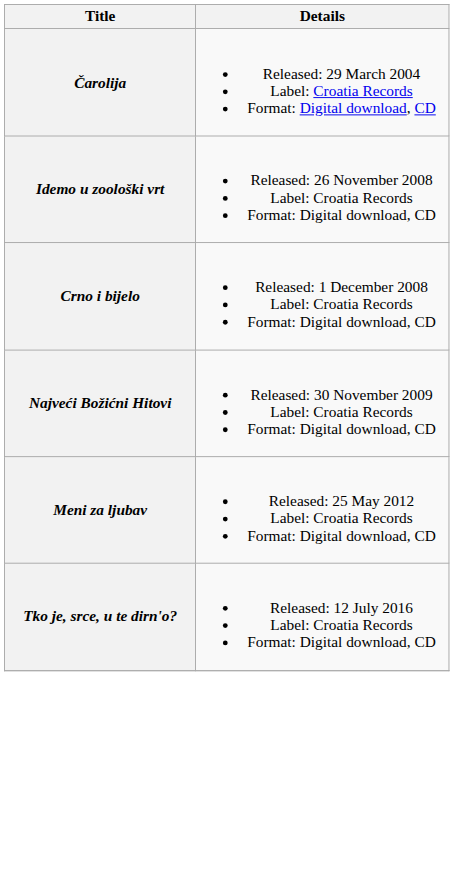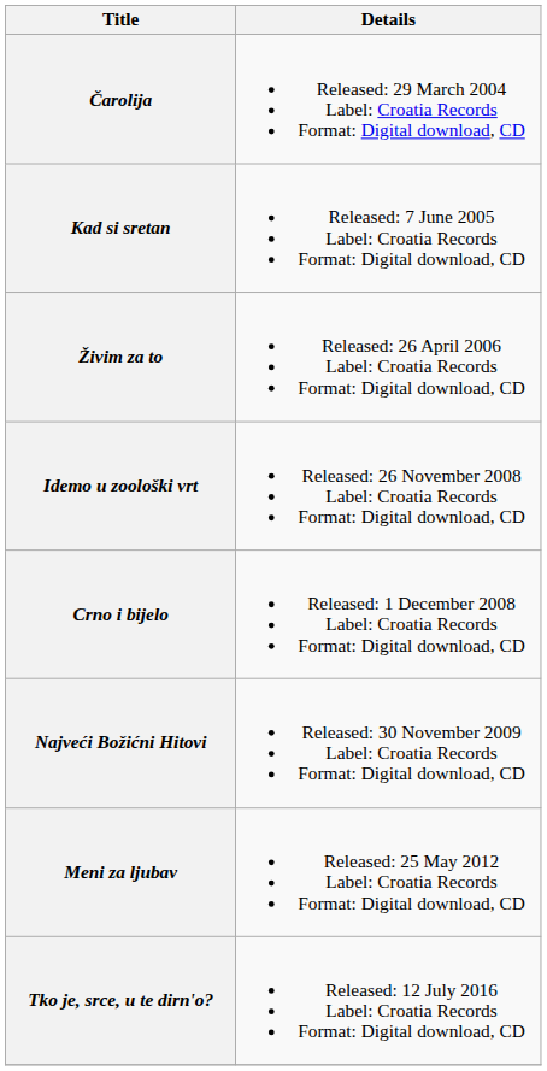 <table class="wikitable plainrowheaders" style="text-align:center;">
 <tr>
 <th scope="col" style="width:12em;">Title</th>
 <th scope="col" style="width:16em;">Details</th>
 </tr>
 <tr>
 <th scope="row"><em>Čarolija</em></th>
 <td><br><ul><li>Released: 29 March 2004</li><li>Label: <a href='#'>Croatia Records</a></li><li>Format: <a href='#'>Digital download</a>, <a href='#'>CD</a></li></ul></td>
+</tr>
+<tr>
+<th scope="row"><em>Kad si sretan</em></th>
+<td><br><ul><li>Released: 7 June 2005</li><li>Label: Croatia Records</li><li>Format: Digital download, CD</li></ul></td>
+</tr>
+<tr>
+<th scope="row"><em>Živim za to</em></th>
+<td><br><ul><li>Released: 26 April 2006</li><li>Label: Croatia Records</li><li>Format: Digital download, CD</li></ul></td>
 </tr>
 <tr>
 <th scope="row"><em>Idemo u zoološki vrt</em></th>
 <td><br><ul><li>Released: 26 November 2008</li><li>Label: Croatia Records</li><li>Format: Digital download, CD</li></ul></td>
 </tr>
 <tr>
 <th scope="row"><em>Crno i bijelo</em></th>
 <td><br><ul><li>Released: 1 December 2008</li><li>Label: Croatia Records</li><li>Format: Digital download, CD</li></ul></td>
 </tr>
 <tr>
 <th scope="row"><em>Najveći Božićni Hitovi</em></th>
 <td><br><ul><li>Released: 30 November 2009</li><li>Label: Croatia Records</li><li>Format: Digital download, CD</li></ul></td>
 </tr>
 <tr>
 <th scope="row"><em>Meni za ljubav</em></th>
 <td><br><ul><li>Released: 25 May 2012</li><li>Label: Croatia Records</li><li>Format: Digital download, CD</li></ul></td>
 </tr>
 <tr>
 <th scope="row"><em>Tko je, srce, u te dirn'o?</em></th>
 <td><br><ul><li>Released: 12 July 2016</li><li>Label: Croatia Records</li><li>Format: Digital download, CD</li></ul></td>
 </tr>
 <tr>
 </tr>
 </table>
